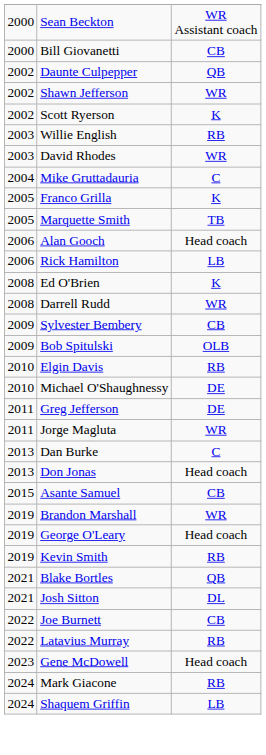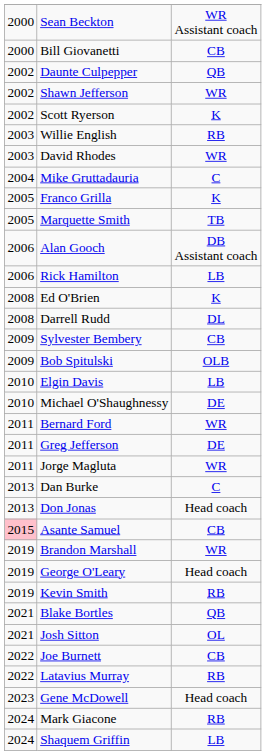 <table class="wikitable">
 <tr>
 </tr>
 <tr>
 <td align=center>2000</td>
 <td><a href='#'>Sean Beckton</a></td>
 <td align=center><a href='#'>WR</a><br>Assistant coach</td>
 </tr>
 <tr>
 <td align=center>2000</td>
 <td>Bill Giovanetti</td>
 <td align=center><a href='#'>CB</a></td>
 </tr>
 <tr>
 <td align=center>2002</td>
 <td><a href='#'>Daunte Culpepper</a></td>
 <td align=center><a href='#'>QB</a></td>
 </tr>
 <tr>
 <td align=center>2002</td>
 <td><a href='#'>Shawn Jefferson</a></td>
 <td align=center><a href='#'>WR</a></td>
 </tr>
 <tr>
 <td align=center>2002</td>
 <td>Scott Ryerson</td>
 <td align=center><a href='#'>K</a></td>
 </tr>
 <tr>
 <td align=center>2003</td>
 <td>Willie English</td>
 <td align=center><a href='#'>RB</a></td>
 </tr>
 <tr>
 <td align=center>2003</td>
 <td>David Rhodes</td>
 <td align=center><a href='#'>WR</a></td>
 </tr>
 <tr>
 <td align=center>2004</td>
 <td><a href='#'>Mike Gruttadauria</a></td>
 <td align=center><a href='#'>C</a></td>
 </tr>
 <tr>
 <td align=center>2005</td>
 <td><a href='#'>Franco Grilla</a></td>
 <td align=center><a href='#'>K</a></td>
 </tr>
 <tr>
 <td align=center>2005</td>
 <td><a href='#'>Marquette Smith</a></td>
 <td align=center><a href='#'>TB</a></td>
 </tr>
 <tr>
 <td align=center>2006</td>
 <td><a href='#'>Alan Gooch</a></td>
-<td align=center>Head coach</td>
+<td align=center><a href='#'>DB</a><br>Assistant coach</td>
 </tr>
 <tr>
 <td align=center>2006</td>
 <td><a href='#'>Rick Hamilton</a></td>
 <td align=center><a href='#'>LB</a></td>
 </tr>
 <tr>
 <td align=center>2008</td>
 <td>Ed O'Brien</td>
 <td align=center><a href='#'>K</a></td>
 </tr>
 <tr>
 <td align=center>2008</td>
 <td>Darrell Rudd</td>
-<td align=center><a href='#'>WR</a></td>
+<td align=center><a href='#'>DL</a></td>
 </tr>
 <tr>
 <td align=center>2009</td>
 <td><a href='#'>Sylvester Bembery</a></td>
 <td align=center><a href='#'>CB</a></td>
 </tr>
 <tr>
 <td align=center>2009</td>
 <td><a href='#'>Bob Spitulski</a></td>
 <td align=center><a href='#'>OLB</a></td>
 </tr>
 <tr>
 <td align=center>2010</td>
 <td><a href='#'>Elgin Davis</a></td>
-<td align=center><a href='#'>RB</a></td>
+<td align=center><a href='#'>LB</a></td>
 </tr>
 <tr>
 <td align=center>2010</td>
 <td>Michael O'Shaughnessy</td>
 <td align=center><a href='#'>DE</a></td>
+</tr>
+<tr>
+<td align=center>2011</td>
+<td><a href='#'>Bernard Ford</a></td>
+<td align=center><a href='#'>WR</a></td>
 </tr>
 <tr>
 <td align=center>2011</td>
 <td><a href='#'>Greg Jefferson</a></td>
 <td align=center><a href='#'>DE</a></td>
 </tr>
 <tr>
 <td align=center>2011</td>
 <td>Jorge Magluta</td>
 <td align=center><a href='#'>WR</a></td>
 </tr>
 <tr>
 <td align=center>2013</td>
 <td>Dan Burke</td>
 <td align=center><a href='#'>C</a></td>
 </tr>
 <tr>
 <td align=center>2013</td>
 <td><a href='#'>Don Jonas</a></td>
 <td align=center>Head coach</td>
 </tr>
 <tr>
-<td align=center>2015</td>
+<td align=center style="background: pink;">2015</td>
 <td><a href='#'>Asante Samuel</a></td>
 <td align=center><a href='#'>CB</a></td>
 </tr>
 <tr>
 <td align=center>2019</td>
 <td><a href='#'>Brandon Marshall</a></td>
 <td align=center><a href='#'>WR</a></td>
 </tr>
 <tr>
 <td align=center>2019</td>
 <td><a href='#'>George O'Leary</a></td>
 <td align=center>Head coach</td>
 </tr>
 <tr>
 <td align=center>2019</td>
 <td><a href='#'>Kevin Smith</a></td>
 <td align=center><a href='#'>RB</a></td>
 </tr>
 <tr>
 <td align=center>2021</td>
 <td><a href='#'>Blake Bortles</a></td>
 <td align=center><a href='#'>QB</a></td>
 </tr>
 <tr>
 <td align=center>2021</td>
 <td><a href='#'>Josh Sitton</a></td>
-<td align=center><a href='#'>DL</a></td>
+<td align=center><a href='#'>OL</a></td>
 </tr>
 <tr>
 <td align=center>2022</td>
 <td><a href='#'>Joe Burnett</a></td>
 <td align=center><a href='#'>CB</a></td>
 </tr>
 <tr>
 <td align=center>2022</td>
 <td><a href='#'>Latavius Murray</a></td>
 <td align=center><a href='#'>RB</a></td>
 </tr>
 <tr>
 <td align=center>2023</td>
 <td><a href='#'>Gene McDowell</a></td>
 <td align=center>Head coach</td>
 </tr>
 <tr>
 <td align=center>2024</td>
 <td>Mark Giacone</td>
 <td align=center><a href='#'>RB</a></td>
 </tr>
 <tr>
 <td align=center>2024</td>
 <td><a href='#'>Shaquem Griffin</a></td>
 <td align=center><a href='#'>LB</a></td>
 </tr>
 </table>
